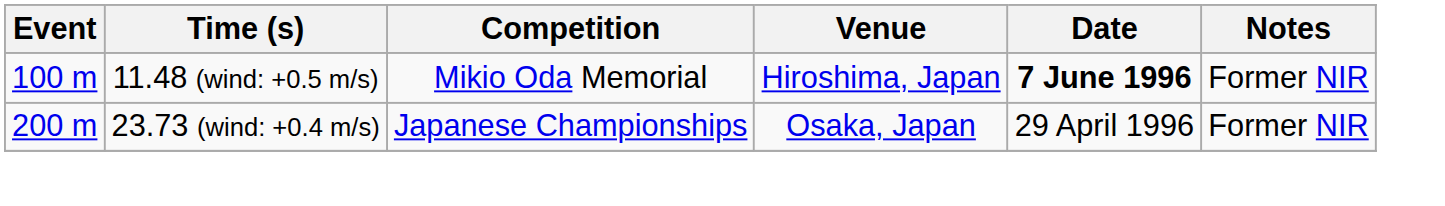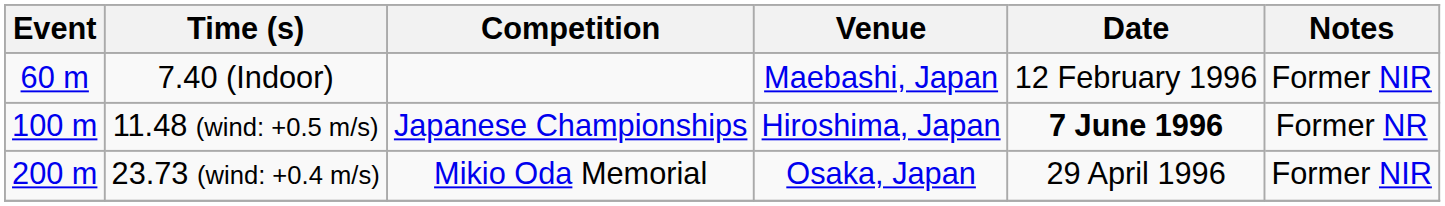 <table class="wikitable" style=text-align:center>
 <tr>
 <th>Event</th>
 <th>Time (s)</th>
 <th>Competition</th>
 <th>Venue</th>
 <th>Date</th>
 <th>Notes</th>
 </tr>
 <tr>
+<td><a href='#'>60&nbsp;m</a></td>
+<td>7.40 (Indoor)</td>
+<td></td>
+<td><a href='#'>Maebashi, Japan</a></td>
+<td>12 February 1996</td>
+<td>Former <a href='#'>NIR</a></td>
+</tr>
+<tr>
 <td><a href='#'>100&nbsp;m</a></td>
 <td>11.48 <small>(wind: +0.5 m/s)</small></td>
-<td><a href='#'>Mikio Oda</a> Memorial</td>
+<td><a href='#'>Japanese Championships</a></td>
 <td><a href='#'>Hiroshima, Japan</a></td>
 <td><strong>7 June 1996</strong></td>
-<td>Former <a href='#'>NIR</a></td>
+<td>Former <a href='#'>NR</a></td>
 </tr>
 <tr>
 <td><a href='#'>200&nbsp;m</a></td>
 <td>23.73 <small>(wind: +0.4 m/s)</small></td>
-<td><a href='#'>Japanese Championships</a></td>
+<td><a href='#'>Mikio Oda</a> Memorial</td>
 <td><a href='#'>Osaka, Japan</a></td>
 <td>29 April 1996</td>
 <td>Former <a href='#'>NIR</a></td>
 </tr>
 <tr>
 </tr>
 </table>
